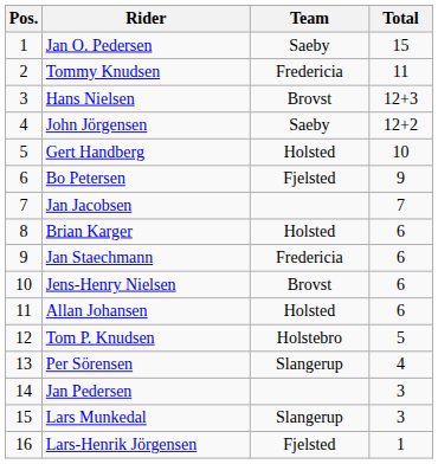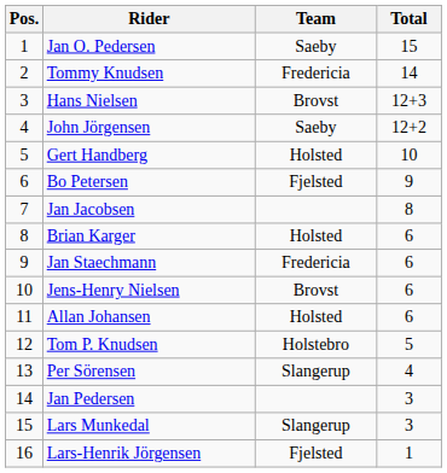 <table class=wikitable style="font-size:93%;">
 <tr>
 <th width=25px>Pos.</th>
 <th width=180px>Rider</th>
 <th width=100px>Team</th>
 <th width=50px>Total</th>
 </tr>
 <tr align=center>
 <td>1</td>
 <td align=left><a href='#'>Jan O. Pedersen</a></td>
 <td>Saeby</td>
 <td>15</td>
 </tr>
 <tr align=center>
 <td>2</td>
 <td align=left><a href='#'>Tommy Knudsen</a></td>
 <td>Fredericia</td>
-<td>11</td>
+<td>14</td>
 </tr>
 <tr align=center>
 <td>3</td>
 <td align=left><a href='#'>Hans Nielsen</a></td>
 <td>Brovst</td>
 <td>12+3</td>
 </tr>
 <tr align=center>
 <td>4</td>
 <td align=left><a href='#'>John Jörgensen</a></td>
 <td>Saeby</td>
 <td>12+2</td>
 </tr>
 <tr align=center>
 <td>5</td>
 <td align=left><a href='#'>Gert Handberg</a></td>
 <td>Holsted</td>
 <td>10</td>
 </tr>
 <tr align=center>
 <td>6</td>
 <td align=left><a href='#'>Bo Petersen</a></td>
 <td>Fjelsted</td>
 <td>9</td>
 </tr>
 <tr align=center>
 <td>7</td>
 <td align=left><a href='#'>Jan Jacobsen</a></td>
 <td></td>
-<td>7</td>
+<td>8</td>
 </tr>
 <tr align=center>
 <td>8</td>
 <td align=left><a href='#'>Brian Karger</a></td>
 <td>Holsted</td>
 <td>6</td>
 </tr>
 <tr align=center>
 <td>9</td>
 <td align=left><a href='#'>Jan Staechmann</a></td>
 <td>Fredericia</td>
 <td>6</td>
 </tr>
 <tr align=center>
 <td>10</td>
 <td align=left><a href='#'>Jens-Henry Nielsen</a></td>
 <td>Brovst</td>
 <td>6</td>
 </tr>
 <tr align=center>
 <td>11</td>
 <td align=left><a href='#'>Allan Johansen</a></td>
 <td>Holsted</td>
 <td>6</td>
 </tr>
 <tr align=center>
 <td>12</td>
 <td align=left><a href='#'>Tom P. Knudsen</a></td>
 <td>Holstebro</td>
 <td>5</td>
 </tr>
 <tr align=center>
 <td>13</td>
 <td align=left><a href='#'>Per Sörensen</a></td>
 <td>Slangerup</td>
 <td>4</td>
 </tr>
 <tr align=center>
 <td>14</td>
 <td align=left><a href='#'>Jan Pedersen</a></td>
 <td></td>
 <td>3</td>
 </tr>
 <tr align=center>
 <td>15</td>
 <td align=left><a href='#'>Lars Munkedal</a></td>
 <td>Slangerup</td>
 <td>3</td>
 </tr>
 <tr align=center>
 <td>16</td>
 <td align=left><a href='#'>Lars-Henrik Jörgensen</a></td>
 <td>Fjelsted</td>
 <td>1</td>
 </tr>
 </table>
